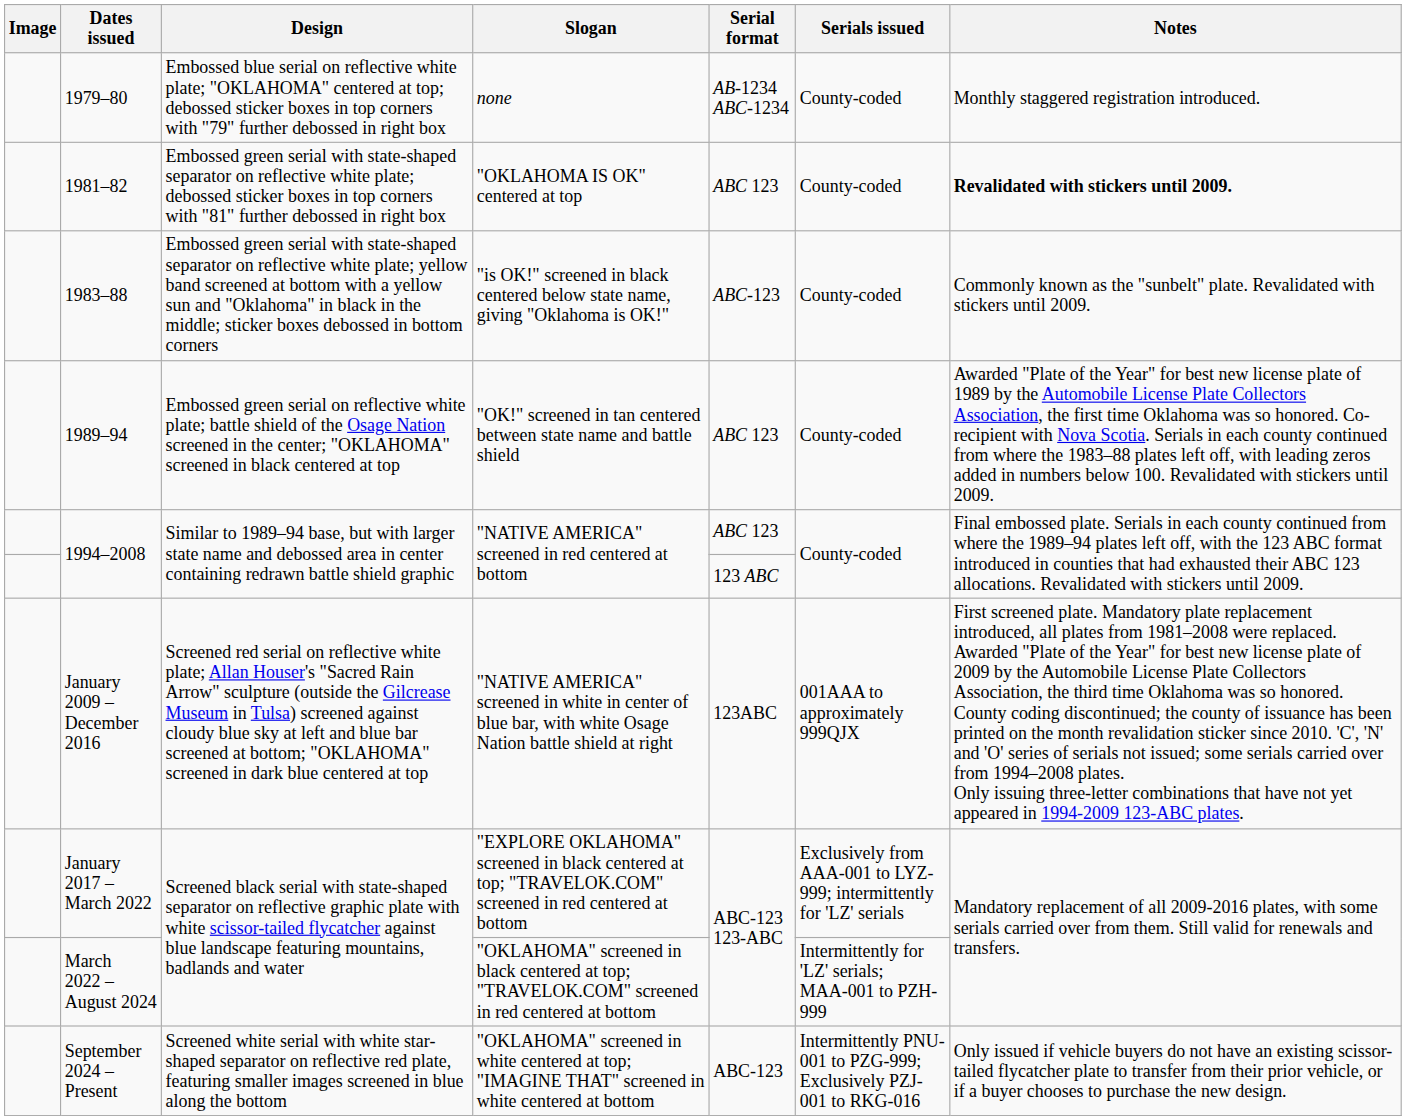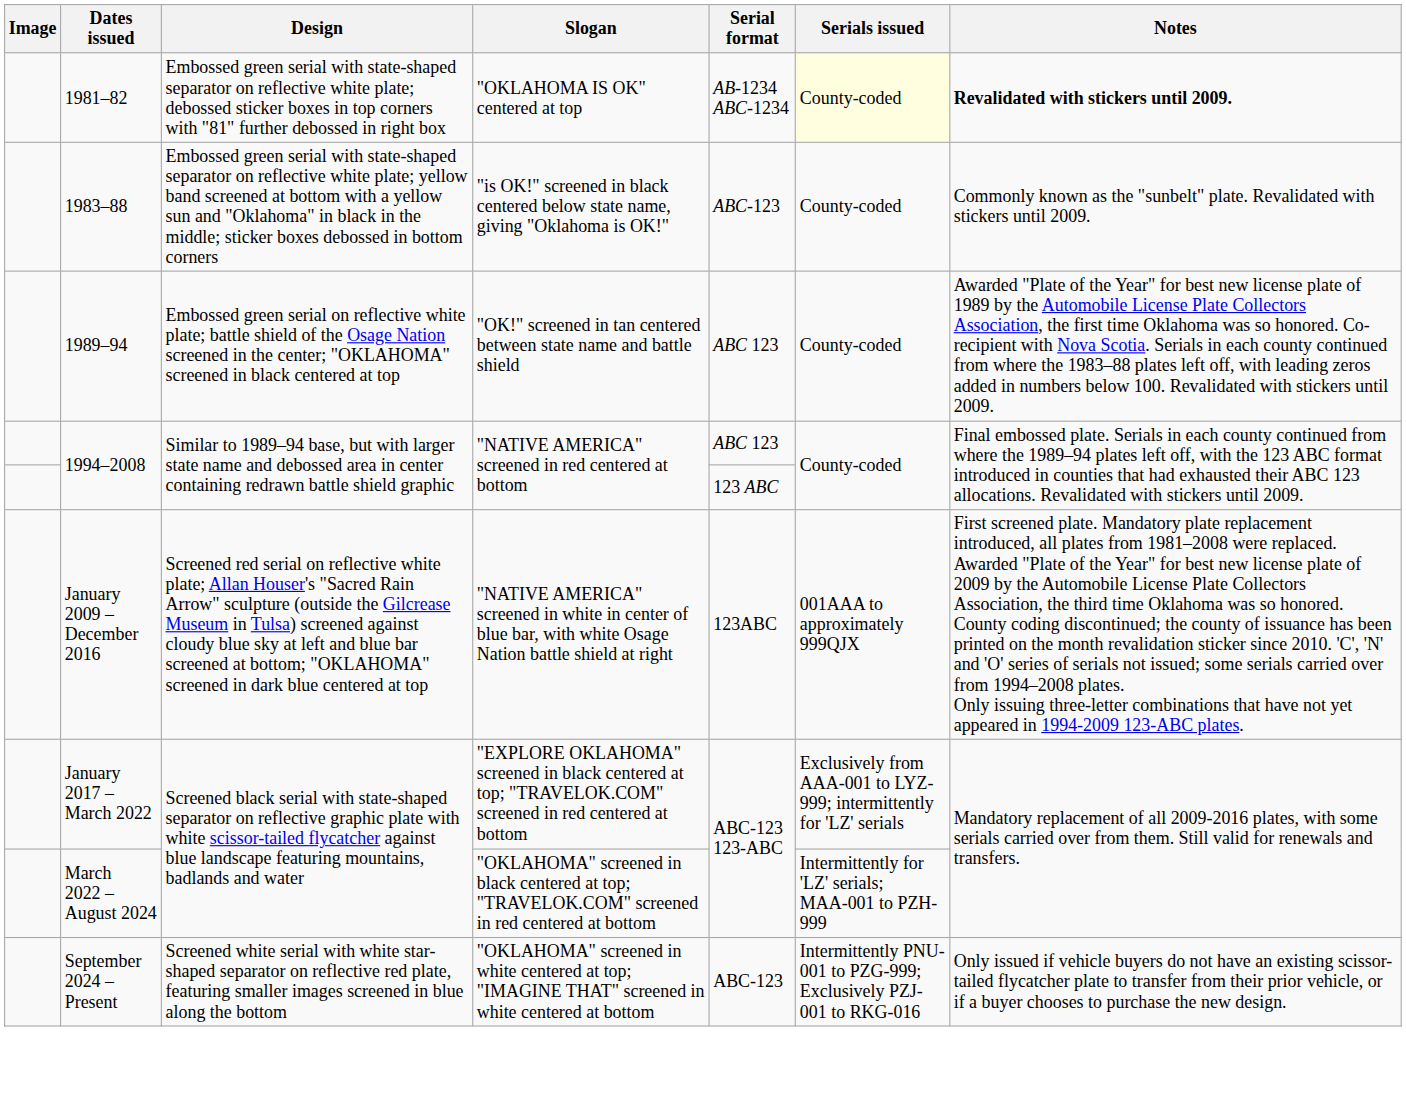 <table class="wikitable">
 <tr>
 <th>Image</th>
 <th>Dates issued</th>
 <th>Design</th>
 <th>Slogan</th>
 <th style="width:70px">Serial format</th>
 <th>Serials issued</th>
 <th>Notes</th>
 </tr>
 <tr>
 <td></td>
-<td>1979–80</td>
-<td>Embossed blue serial on reflective white plate; "OKLAHOMA" centered at top; debossed sticker boxes in top corners with "79" further debossed in right box</td>
-<td><em>none</em></td>
-<td><em>AB</em>-1234<br><em>ABC</em>-1234</td>
-<td>County-coded</td>
-<td>Monthly staggered registration introduced.</td>
-</tr>
-<tr>
-<td></td>
 <td>1981–82</td>
 <td>Embossed green serial with state-shaped separator on reflective white plate; debossed sticker boxes in top corners with "81" further debossed in right box</td>
 <td>"OKLAHOMA IS OK" centered at top</td>
-<td><em>ABC</em> 123</td>
-<td>County-coded</td>
+<td><em>AB</em>-1234<br><em>ABC</em>-1234</td>
+<td style="background: lightyellow;">County-coded</td>
 <td><strong>Revalidated with stickers until 2009.</strong></td>
 </tr>
 <tr>
 <td></td>
 <td>1983–88</td>
 <td>Embossed green serial with state-shaped separator on reflective white plate; yellow band screened at bottom with a yellow sun and "Oklahoma" in black in the middle; sticker boxes debossed in bottom corners</td>
 <td>"is OK!" screened in black centered below state name, giving "Oklahoma is OK!"</td>
 <td><em>ABC</em>-123</td>
 <td>County-coded</td>
 <td>Commonly known as the "sunbelt" plate. Revalidated with stickers until 2009.</td>
 </tr>
 <tr>
 <td></td>
 <td>1989–94</td>
 <td>Embossed green serial on reflective white plate; battle shield of the <a href='#'>Osage Nation</a> screened in the center; "OKLAHOMA" screened in black centered at top</td>
 <td>"OK!" screened in tan centered between state name and battle shield</td>
 <td><em>ABC</em> 123</td>
 <td>County-coded</td>
 <td>Awarded "Plate of the Year" for best new license plate of 1989 by the <a href='#'>Automobile License Plate Collectors Association</a>, the first time Oklahoma was so honored. Co-recipient with <a href='#'>Nova Scotia</a>. Serials in each county continued from where the 1983–88 plates left off, with leading zeros added in numbers below 100. Revalidated with stickers until 2009.</td>
 </tr>
 <tr>
 <td></td>
 <td rowspan="2">1994–2008</td>
 <td rowspan="2">Similar to 1989–94 base, but with larger state name and debossed area in center containing redrawn battle shield graphic</td>
 <td rowspan="2">"NATIVE AMERICA" screened in red centered at bottom</td>
 <td><em>ABC</em> 123</td>
 <td rowspan="2">County-coded</td>
 <td rowspan="2">Final embossed plate. Serials in each county continued from where the 1989–94 plates left off, with the 123 ABC format introduced in counties that had exhausted their ABC 123 allocations. Revalidated with stickers until 2009.</td>
 </tr>
 <tr>
 <td></td>
 <td>123 <em>ABC</em></td>
 </tr>
 <tr>
 <td></td>
 <td>January 2009 – December 2016</td>
 <td>Screened red serial on reflective white plate; <a href='#'>Allan Houser</a>'s "Sacred Rain Arrow" sculpture (outside the <a href='#'>Gilcrease Museum</a> in <a href='#'>Tulsa</a>) screened against cloudy blue sky at left and blue bar screened at bottom; "OKLAHOMA" screened in dark blue centered at top</td>
 <td>"NATIVE AMERICA" screened in white in center of blue bar, with white Osage Nation battle shield at right</td>
 <td>123ABC</td>
 <td>001AAA to approximately 999QJX</td>
 <td>First screened plate. Mandatory plate replacement introduced, all plates from 1981–2008 were replaced. Awarded "Plate of the Year" for best new license plate of 2009 by the Automobile License Plate Collectors Association, the third time Oklahoma was so honored. County coding discontinued; the county of issuance has been printed on the month revalidation sticker since 2010. 'C', 'N' and 'O' series of serials not issued; some serials carried over from 1994–2008 plates.<br>Only issuing three-letter combinations that have not yet appeared in <a href='#'>1994-2009 123-ABC plates</a>.</td>
 </tr>
 <tr>
 <td></td>
 <td>January 2017 – March 2022</td>
 <td rowspan="2">Screened black serial with state-shaped separator on reflective graphic plate with white <a href='#'>scissor-tailed flycatcher</a> against blue landscape featuring mountains, badlands and water</td>
 <td>"EXPLORE OKLAHOMA" screened in black centered at top; "TRAVELOK.COM" screened in red centered at bottom</td>
 <td rowspan="2">ABC-123<br>123-ABC</td>
 <td>Exclusively from AAA-001 to LYZ-999; intermittently for 'LZ' serials</td>
 <td rowspan="2">Mandatory replacement of all 2009-2016 plates, with some serials carried over from them. Still valid for renewals and transfers.</td>
 </tr>
 <tr>
 <td></td>
 <td>March 2022 –August 2024</td>
 <td>"OKLAHOMA" screened in black centered at top; "TRAVELOK.COM" screened in red centered at bottom</td>
 <td>Intermittently for 'LZ' serials;<br>MAA-001 to PZH-999</td>
 </tr>
 <tr>
 <td></td>
 <td>September 2024 –Present</td>
 <td>Screened white serial with white star-shaped separator on reflective red plate, featuring smaller images screened in blue along the bottom</td>
 <td>"OKLAHOMA" screened in white centered at top; "IMAGINE THAT" screened in white centered at bottom</td>
 <td>ABC-123</td>
 <td>Intermittently PNU-001 to PZG-999;<br>Exclusively PZJ-001 to RKG-016 </td>
 <td>Only issued if vehicle buyers do not have an existing scissor-tailed flycatcher plate to transfer from their prior vehicle, or if a buyer chooses to purchase the new design.</td>
 </tr>
 </table>
